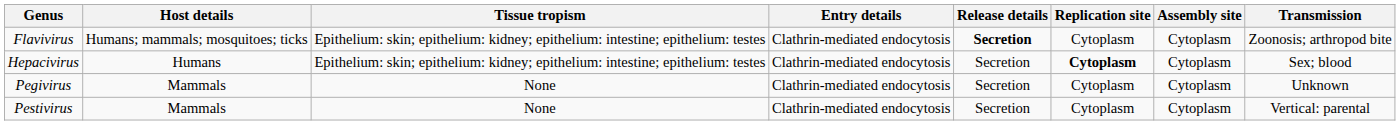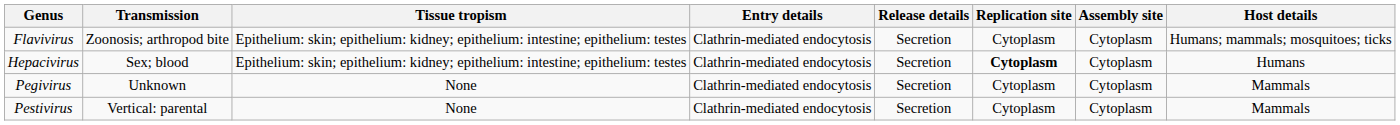 <table class="wikitable sortable collapsible collapsed" style="text-align:center">
 <tr>
 <th>Genus</th>
-<th>Host details</th>
+<th>Transmission</th>
 <th>Tissue tropism</th>
 <th>Entry details</th>
 <th>Release details</th>
 <th>Replication site</th>
 <th>Assembly site</th>
-<th>Transmission</th>
+<th>Host details</th>
 </tr>
 <tr>
 <td><em>Flavivirus</em></td>
-<td>Humans; mammals; mosquitoes; ticks</td>
+<td>Zoonosis; arthropod bite</td>
 <td>Epithelium: skin; epithelium: kidney; epithelium: intestine; epithelium: testes</td>
 <td>Clathrin-mediated endocytosis</td>
-<td><strong>Secretion</strong></td>
+<td>Secretion</td>
 <td>Cytoplasm</td>
 <td>Cytoplasm</td>
-<td>Zoonosis; arthropod bite</td>
+<td>Humans; mammals; mosquitoes; ticks</td>
 </tr>
 <tr>
 <td><em>Hepacivirus</em></td>
-<td>Humans</td>
+<td>Sex; blood</td>
 <td>Epithelium: skin; epithelium: kidney; epithelium: intestine; epithelium: testes</td>
 <td>Clathrin-mediated endocytosis</td>
 <td>Secretion</td>
 <td><strong>Cytoplasm</strong></td>
 <td>Cytoplasm</td>
-<td>Sex; blood</td>
+<td>Humans</td>
 </tr>
 <tr>
 <td><em>Pegivirus</em></td>
-<td>Mammals</td>
+<td>Unknown</td>
 <td>None</td>
 <td>Clathrin-mediated endocytosis</td>
 <td>Secretion</td>
 <td>Cytoplasm</td>
 <td>Cytoplasm</td>
-<td>Unknown</td>
+<td>Mammals</td>
 </tr>
 <tr>
 <td><em>Pestivirus</em></td>
-<td>Mammals</td>
+<td>Vertical: parental</td>
 <td>None</td>
 <td>Clathrin-mediated endocytosis</td>
 <td>Secretion</td>
 <td>Cytoplasm</td>
 <td>Cytoplasm</td>
-<td>Vertical: parental</td>
+<td>Mammals</td>
 </tr>
 </table>
